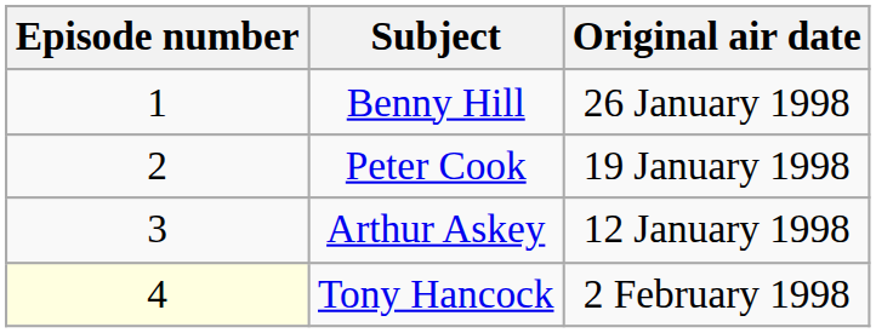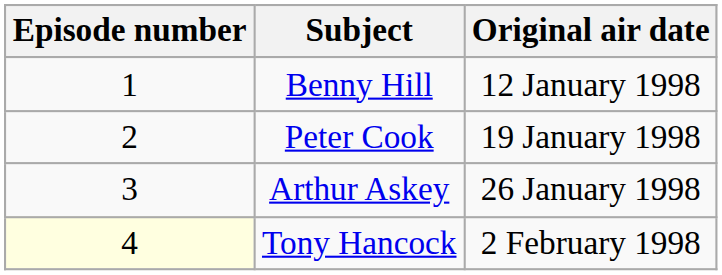 <table class="wikitable" style="text-align:center;">
 <tr>
 <th>Episode number</th>
 <th>Subject</th>
 <th>Original air date</th>
 </tr>
 <tr>
 <td>1</td>
 <td><a href='#'>Benny Hill</a></td>
-<td>26 January 1998</td>
+<td>12 January 1998</td>
 </tr>
 <tr>
 <td>2</td>
 <td><a href='#'>Peter Cook</a></td>
 <td>19 January 1998</td>
 </tr>
 <tr>
 <td>3</td>
 <td><a href='#'>Arthur Askey</a></td>
-<td>12 January 1998</td>
+<td>26 January 1998</td>
 </tr>
 <tr>
 <td style="background: lightyellow;">4</td>
 <td><a href='#'>Tony Hancock</a></td>
 <td>2 February 1998</td>
 </tr>
 </table>
